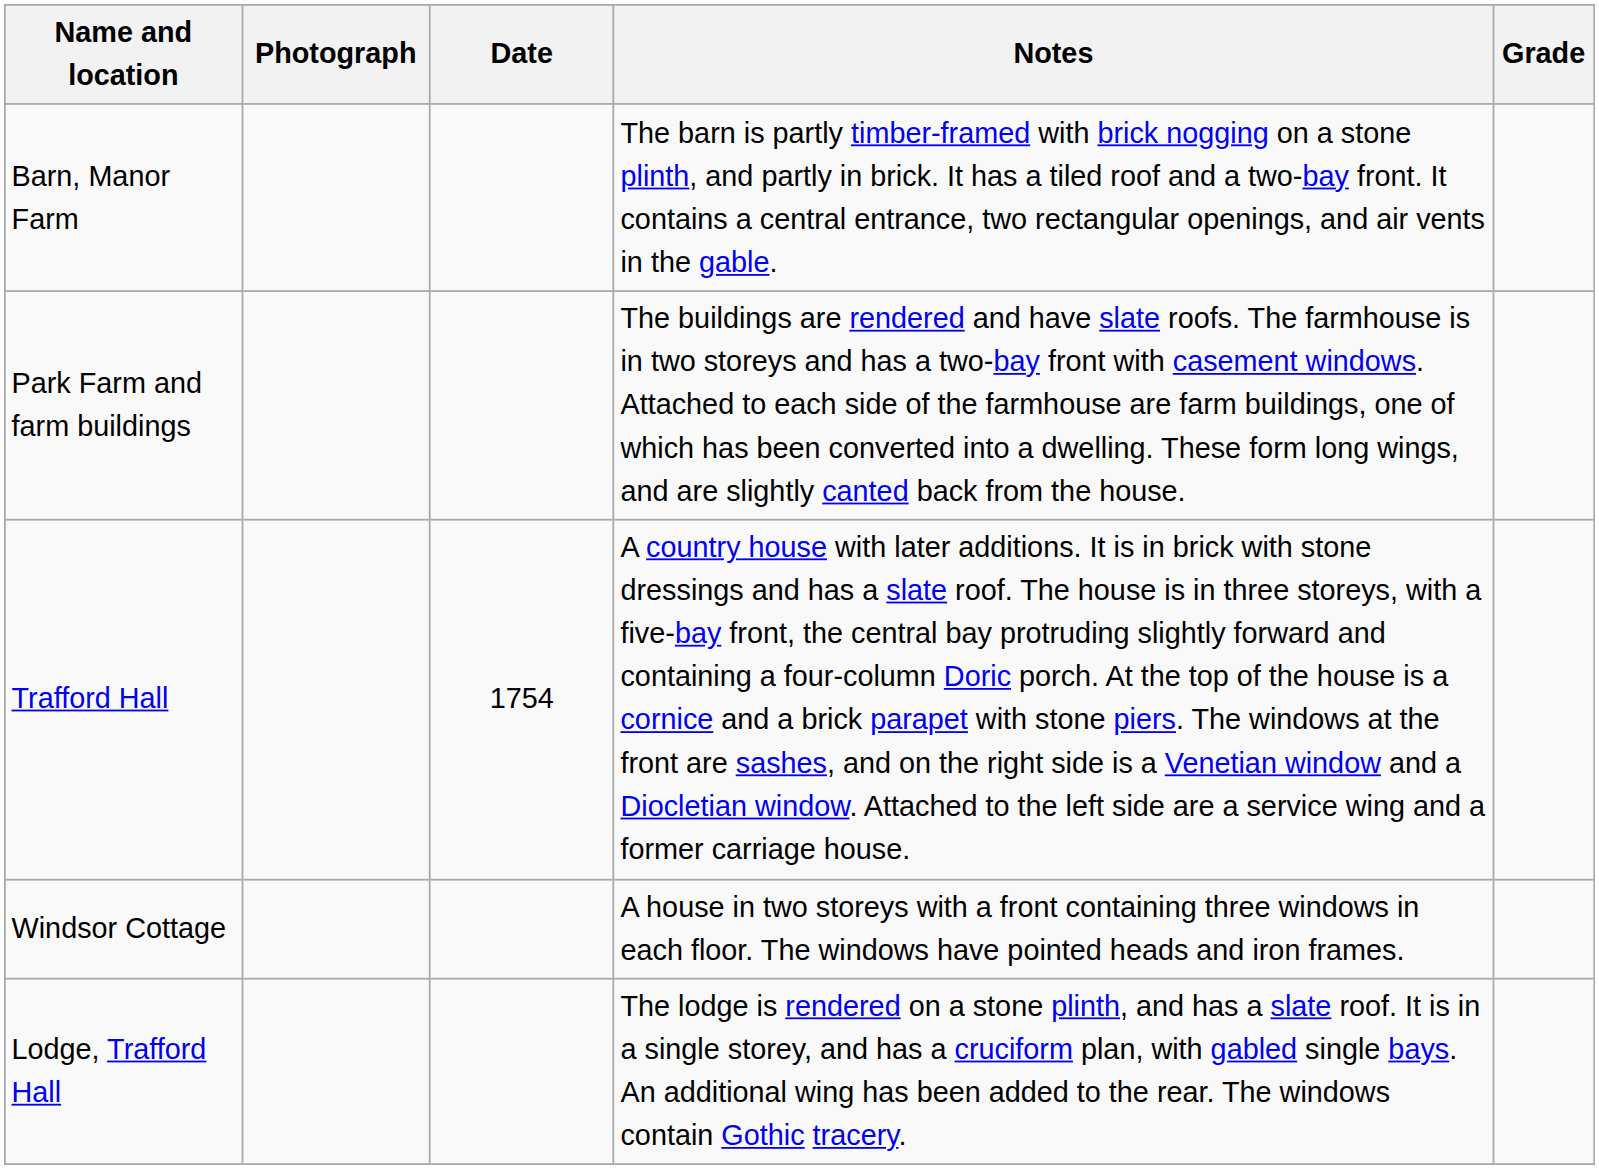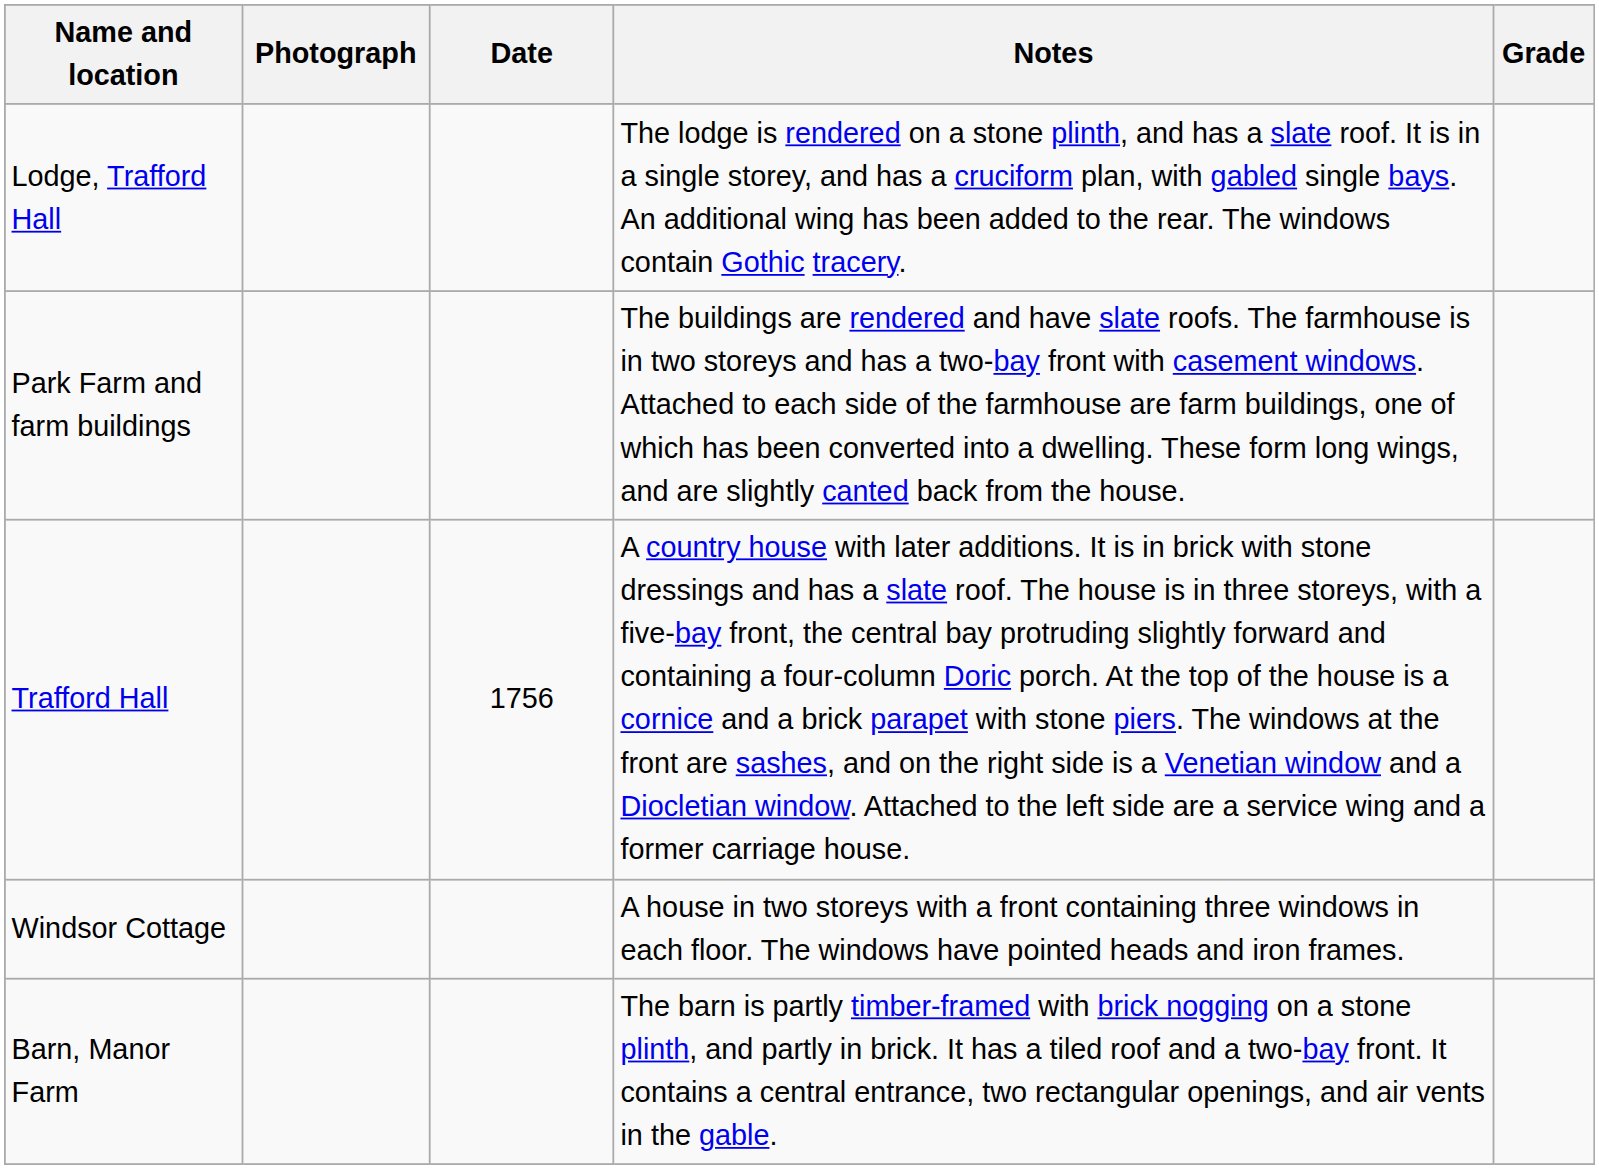 <table class="wikitable sortable plainrowheaders" style="width:100%;border:0px;text-align:left;line-height:150%;">
 <tr>
 <th scope="col"  style="width:150px">Name and location</th>
 <th scope="col"  style="width:100px" class="unsortable">Photograph</th>
 <th scope="col"  style="width:120px">Date</th>
 <th scope="col"  style="width:650px" class="unsortable">Notes</th>
 <th scope="col"  style="width:50px">Grade</th>
 </tr>
 <tr>
-<td>Barn, Manor Farm<br><small></small></td>
+<td>Lodge, <a href='#'>Trafford Hall</a><br><small></small></td>
 <td></td>
 <td align="center"></td>
-<td>The barn is partly <a href='#'>timber-framed</a> with <a href='#'>brick nogging</a> on a stone <a href='#'>plinth</a>, and partly in brick.  It has a tiled roof and a two-<a href='#'>bay</a> front.  It contains a central entrance, two rectangular openings, and air vents in the <a href='#'>gable</a>.</td>
+<td>The lodge is <a href='#'>rendered</a> on a stone <a href='#'>plinth</a>, and has a <a href='#'>slate</a> roof.  It is in a single storey, and has a <a href='#'>cruciform</a> plan, with <a href='#'>gabled</a> single <a href='#'>bays</a>.  An additional wing has been added to the rear.  The windows contain <a href='#'>Gothic</a> <a href='#'>tracery</a>.</td>
 <td align="center" ></td>
 </tr>
 <tr>
 <td>Park Farm and farm buildings<br><small></small></td>
 <td></td>
 <td align="center"></td>
 <td>The buildings are <a href='#'>rendered</a> and have <a href='#'>slate</a> roofs.  The farmhouse is in two storeys and has a two-<a href='#'>bay</a> front with <a href='#'>casement windows</a>.  Attached to each side of the farmhouse are farm buildings, one of which has been converted into a dwelling.  These form long wings, and are slightly <a href='#'>canted</a> back from the house.</td>
 <td align="center" ></td>
 </tr>
 <tr>
 <td><a href='#'>Trafford Hall</a><br><small></small></td>
 <td></td>
-<td align="center">1754</td>
+<td align="center">1756</td>
 <td>A <a href='#'>country house</a> with later additions.  It is in brick with stone dressings and has a <a href='#'>slate</a> roof.  The house is in three storeys, with a five-<a href='#'>bay</a> front, the central bay protruding slightly forward and containing a four-column <a href='#'>Doric</a> porch.  At the top of the house is a <a href='#'>cornice</a> and a brick <a href='#'>parapet</a> with stone <a href='#'>piers</a>.  The windows at the front are <a href='#'>sashes</a>, and on the right side is a <a href='#'>Venetian window</a> and a <a href='#'>Diocletian window</a>. Attached to the left side are a service wing and a former carriage house.</td>
 <td align="center" ></td>
 </tr>
 <tr>
 <td>Windsor Cottage<br><small></small></td>
 <td></td>
 <td align="center"></td>
 <td>A house in two storeys with a front containing three windows in each floor. The windows have pointed heads and iron frames.</td>
 <td align="center" ></td>
 </tr>
 <tr>
-<td>Lodge, <a href='#'>Trafford Hall</a><br><small></small></td>
+<td>Barn, Manor Farm<br><small></small></td>
 <td></td>
 <td align="center"></td>
-<td>The lodge is <a href='#'>rendered</a> on a stone <a href='#'>plinth</a>, and has a <a href='#'>slate</a> roof.  It is in a single storey, and has a <a href='#'>cruciform</a> plan, with <a href='#'>gabled</a> single <a href='#'>bays</a>.  An additional wing has been added to the rear.  The windows contain <a href='#'>Gothic</a> <a href='#'>tracery</a>.</td>
+<td>The barn is partly <a href='#'>timber-framed</a> with <a href='#'>brick nogging</a> on a stone <a href='#'>plinth</a>, and partly in brick.  It has a tiled roof and a two-<a href='#'>bay</a> front.  It contains a central entrance, two rectangular openings, and air vents in the <a href='#'>gable</a>.</td>
 <td align="center" ></td>
 </tr>
 <tr>
 </tr>
 </table>
